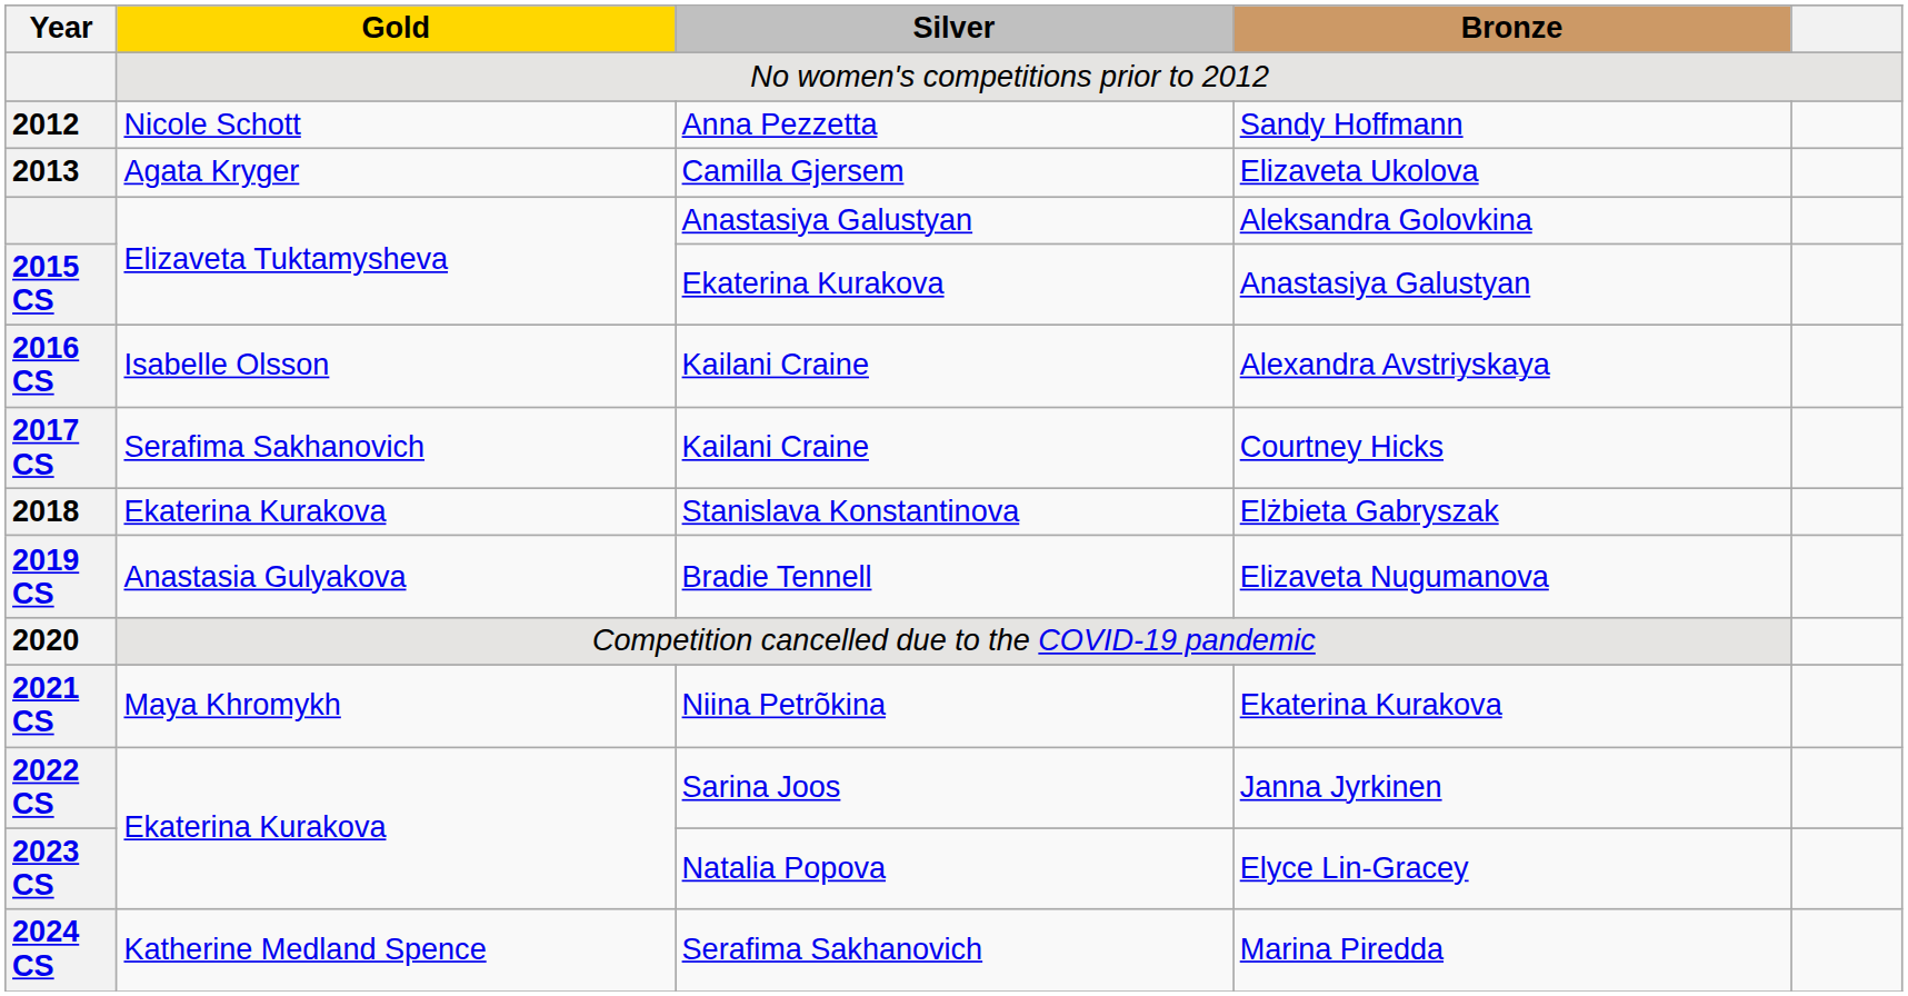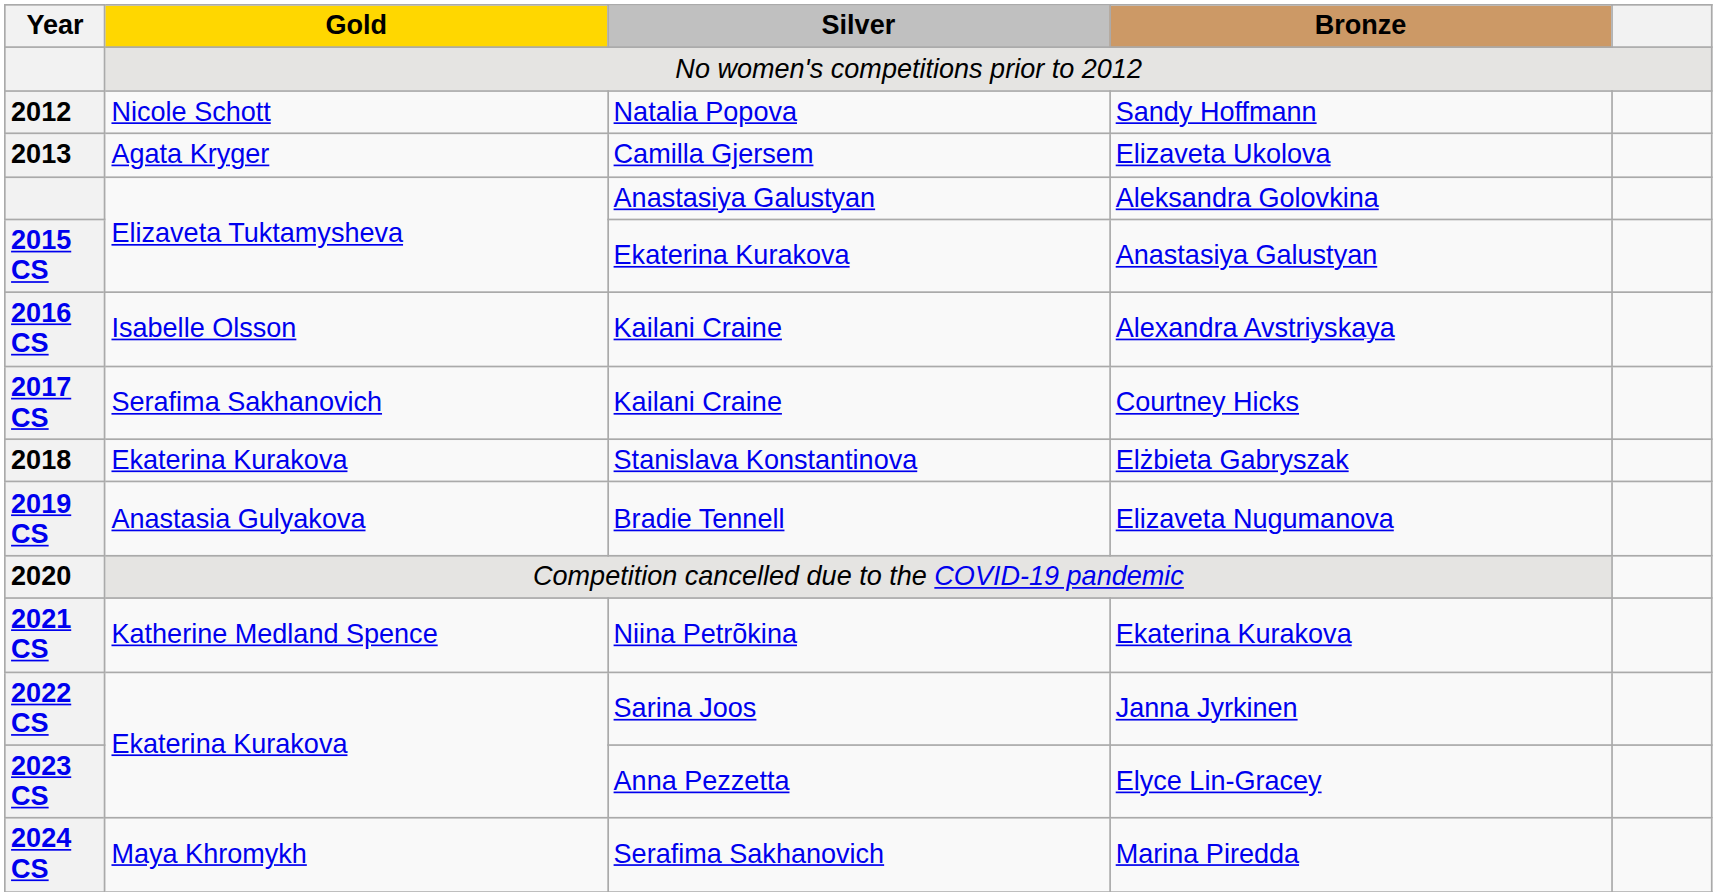 <table class="wikitable unsortable" style="text-align:left; width:80%">
 <tr>
 <th scope="col" style="text-align:center; width:5%">Year</th>
 <th scope="col" style="text-align:center; width:25%; background:gold">Gold</th>
 <th scope="col" style="text-align:center; width:25%; background:silver">Silver</th>
 <th scope="col" style="text-align:center; width:25%; background:#c96">Bronze</th>
 <th scope="col" style="text-align:center; width:5%"></th>
 </tr>
 <tr>
 <th scope="row" style="text-align:left"></th>
 <td colspan="4" align="center" bgcolor="e5e4e2"><em>No women's competitions prior to 2012</em></td>
 </tr>
 <tr>
 <th scope="row" style="text-align:left">2012</th>
 <td> <a href='#'>Nicole Schott</a></td>
-<td> <a href='#'>Anna Pezzetta</a></td>
+<td> <a href='#'>Natalia Popova</a></td>
 <td> <a href='#'>Sandy Hoffmann</a></td>
 <td></td>
 </tr>
 <tr>
 <th scope="row" style="text-align:left">2013</th>
 <td> <a href='#'>Agata Kryger</a></td>
 <td> <a href='#'>Camilla Gjersem</a></td>
 <td> <a href='#'>Elizaveta Ukolova</a></td>
 <td></td>
 </tr>
 <tr>
 <th scope="row" style="text-align:left"></th>
 <td rowspan="2"> <a href='#'>Elizaveta Tuktamysheva</a></td>
 <td> <a href='#'>Anastasiya Galustyan</a></td>
 <td> <a href='#'>Aleksandra Golovkina</a></td>
 <td></td>
 </tr>
 <tr>
 <th scope="row" style="text-align:left"><a href='#'>2015 CS</a></th>
 <td> <a href='#'>Ekaterina Kurakova</a></td>
 <td> <a href='#'>Anastasiya Galustyan</a></td>
 <td></td>
 </tr>
 <tr>
 <th scope="row" style="text-align:left"><a href='#'>2016 CS</a></th>
 <td> <a href='#'>Isabelle Olsson</a></td>
 <td> <a href='#'>Kailani Craine</a></td>
 <td> <a href='#'>Alexandra Avstriyskaya</a></td>
 <td></td>
 </tr>
 <tr>
 <th scope="row" style="text-align:left"><a href='#'>2017 CS</a></th>
 <td> <a href='#'>Serafima Sakhanovich</a></td>
 <td> <a href='#'>Kailani Craine</a></td>
 <td> <a href='#'>Courtney Hicks</a></td>
 <td></td>
 </tr>
 <tr>
 <th scope="row" style="text-align:left">2018</th>
 <td> <a href='#'>Ekaterina Kurakova</a></td>
 <td> <a href='#'>Stanislava Konstantinova</a></td>
 <td> <a href='#'>Elżbieta Gabryszak</a></td>
 <td></td>
 </tr>
 <tr>
 <th scope="row" style="text-align:left"><a href='#'>2019 CS</a></th>
 <td> <a href='#'>Anastasia Gulyakova</a></td>
 <td> <a href='#'>Bradie Tennell</a></td>
 <td> <a href='#'>Elizaveta Nugumanova</a></td>
 <td></td>
 </tr>
 <tr>
 <th scope="row" style="text-align:left">2020</th>
 <td colspan="3" align="center" bgcolor="e5e4e2"><em>Competition cancelled due to the <a href='#'>COVID-19 pandemic</a></em></td>
 <td></td>
 </tr>
 <tr>
 <th scope="row" style="text-align:left"><a href='#'>2021 CS</a></th>
-<td> <a href='#'>Maya Khromykh</a></td>
+<td> <a href='#'>Katherine Medland Spence</a></td>
 <td> <a href='#'>Niina Petrõkina</a></td>
 <td> <a href='#'>Ekaterina Kurakova</a></td>
 <td></td>
 </tr>
 <tr>
 <th scope="row" style="text-align:left"><a href='#'>2022 CS</a></th>
 <td rowspan="2"> <a href='#'>Ekaterina Kurakova</a></td>
 <td> <a href='#'>Sarina Joos</a></td>
 <td> <a href='#'>Janna Jyrkinen</a></td>
 <td></td>
 </tr>
 <tr>
 <th scope="row" style="text-align:left"><a href='#'>2023 CS</a></th>
-<td> <a href='#'>Natalia Popova</a></td>
+<td> <a href='#'>Anna Pezzetta</a></td>
 <td> <a href='#'>Elyce Lin-Gracey</a></td>
 <td></td>
 </tr>
 <tr>
 <th scope="row" style="text-align:left"><a href='#'>2024 CS</a></th>
-<td> <a href='#'>Katherine Medland Spence</a></td>
+<td> <a href='#'>Maya Khromykh</a></td>
 <td> <a href='#'>Serafima Sakhanovich</a></td>
 <td> <a href='#'>Marina Piredda</a></td>
 <td></td>
 </tr>
 </table>
